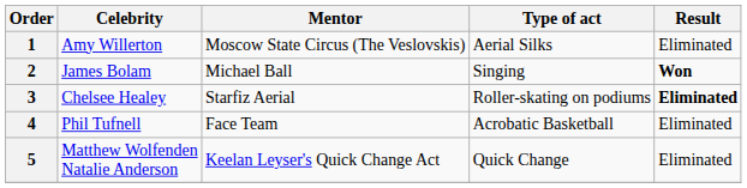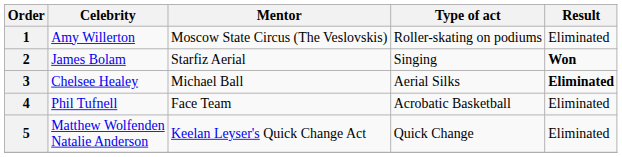 <table class="wikitable">
 <tr>
 <th>Order</th>
 <th>Celebrity</th>
 <th>Mentor</th>
 <th>Type of act</th>
 <th>Result</th>
 </tr>
 <tr>
 <th>1</th>
 <td><a href='#'>Amy Willerton</a></td>
 <td>Moscow State Circus (The Veslovskis)</td>
-<td>Aerial Silks</td>
+<td>Roller-skating on podiums</td>
 <td>Eliminated</td>
 </tr>
 <tr>
 <th>2</th>
 <td><a href='#'>James Bolam</a></td>
-<td>Michael Ball</td>
+<td>Starfiz Aerial</td>
 <td>Singing</td>
 <td><strong>Won</strong></td>
 </tr>
 <tr>
 <th>3</th>
 <td><a href='#'>Chelsee Healey</a></td>
-<td>Starfiz Aerial</td>
-<td>Roller-skating on podiums</td>
+<td>Michael Ball</td>
+<td>Aerial Silks</td>
 <td><strong>Eliminated</strong></td>
 </tr>
 <tr>
 <th>4</th>
 <td><a href='#'>Phil Tufnell</a></td>
 <td>Face Team</td>
 <td>Acrobatic Basketball</td>
 <td>Eliminated</td>
 </tr>
 <tr>
 <th>5</th>
 <td><a href='#'>Matthew Wolfenden</a><br><a href='#'>Natalie Anderson</a></td>
 <td><a href='#'>Keelan Leyser's</a> Quick Change Act</td>
 <td>Quick Change</td>
 <td>Eliminated</td>
 </tr>
 <tr>
 </tr>
 </table>
